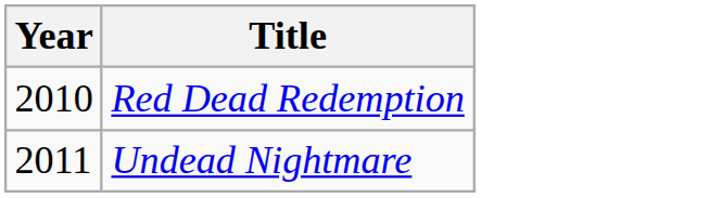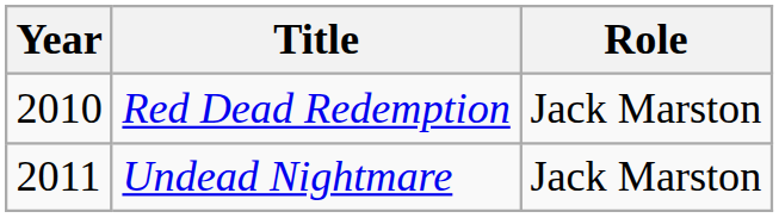 <table class="wikitable">
 <tr>
 <th>Year</th>
 <th>Title</th>
+<th>Role</th>
 </tr>
 <tr>
 <td>2010</td>
 <td><em><a href='#'>Red Dead Redemption</a></em></td>
+<td>Jack Marston</td>
 </tr>
 <tr>
 <td>2011</td>
 <td><em><a href='#'>Undead Nightmare</a></em></td>
+<td>Jack Marston</td>
 </tr>
 </table>
